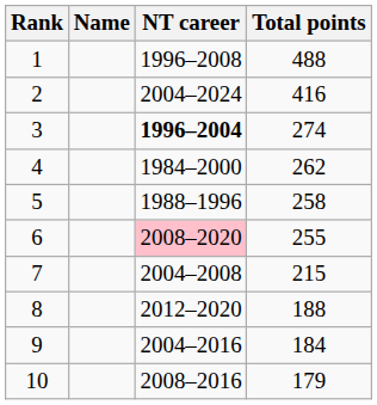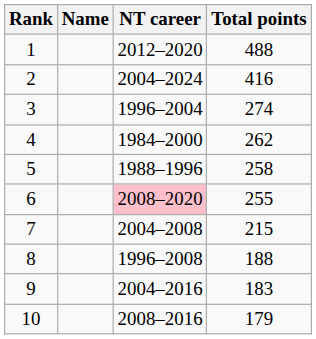 <table class="wikitable sortable" style="text-align: center;">
 <tr>
 <th>Rank</th>
 <th>Name</th>
 <th class="unsortable">NT career</th>
 <th>Total points</th>
 </tr>
 <tr>
 <td>1</td>
 <td style="text-align: left;"></td>
-<td>1996–2008</td>
+<td>2012–2020</td>
 <td>488</td>
 </tr>
 <tr>
 <td>2</td>
 <td style="text-align: left;"></td>
 <td>2004–2024</td>
 <td>416</td>
 </tr>
 <tr>
 <td>3</td>
 <td style="text-align: left;"></td>
-<td><strong>1996–2004</strong></td>
+<td>1996–2004</td>
 <td>274</td>
 </tr>
 <tr>
 <td>4</td>
 <td style="text-align: left;"></td>
 <td>1984–2000</td>
 <td>262</td>
 </tr>
 <tr>
 <td>5</td>
 <td style="text-align: left;"></td>
 <td>1988–1996</td>
 <td>258</td>
 </tr>
 <tr>
 <td>6</td>
 <td style="text-align: left;"></td>
 <td style="background: pink;">2008–2020</td>
 <td>255</td>
 </tr>
 <tr>
 <td>7</td>
 <td style="text-align: left;"></td>
 <td>2004–2008</td>
 <td>215</td>
 </tr>
 <tr>
 <td>8</td>
 <td style="text-align: left;"></td>
-<td>2012–2020</td>
+<td>1996–2008</td>
 <td>188</td>
 </tr>
 <tr>
 <td>9</td>
 <td style="text-align: left;"></td>
 <td>2004–2016</td>
-<td>184</td>
+<td>183</td>
 </tr>
 <tr>
 <td>10</td>
 <td style="text-align: left;"></td>
 <td>2008–2016</td>
 <td>179</td>
 </tr>
 </table>
